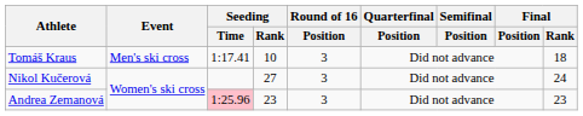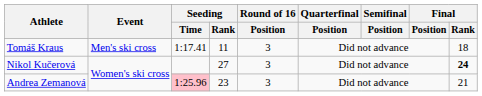 <table class="wikitable" style="font-size:90%">
 <tr>
 <th rowspan="2">Athlete</th>
 <th rowspan="2">Event</th>
 <th colspan="2">Seeding</th>
 <th>Round of 16</th>
 <th>Quarterfinal</th>
 <th>Semifinal</th>
 <th colspan=2>Final</th>
 </tr>
 <tr style="font-size:95%">
 <th>Time</th>
 <th>Rank</th>
 <th>Position</th>
 <th>Position</th>
 <th>Position</th>
 <th>Position</th>
 <th>Rank</th>
 </tr>
 <tr align=center>
 <td align=left><a href='#'>Tomáš Kraus</a></td>
 <td align=left><a href='#'>Men's ski cross</a></td>
 <td>1:17.41</td>
-<td>10</td>
+<td>11</td>
 <td>3</td>
 <td colspan=3>Did not advance</td>
 <td>18</td>
 </tr>
 <tr align=center>
 <td align=left><a href='#'>Nikol Kučerová</a></td>
 <td align=left rowspan=2><a href='#'>Women's ski cross</a></td>
 <td></td>
 <td>27</td>
 <td>3</td>
 <td colspan=3>Did not advance</td>
-<td>24</td>
+<td><strong>24</strong></td>
 </tr>
 <tr align=center>
 <td align=left><a href='#'>Andrea Zemanová</a></td>
 <td style="background: pink;">1:25.96</td>
 <td>23</td>
 <td>3</td>
 <td colspan=3>Did not advance</td>
-<td>23</td>
+<td>21</td>
 </tr>
 </table>
